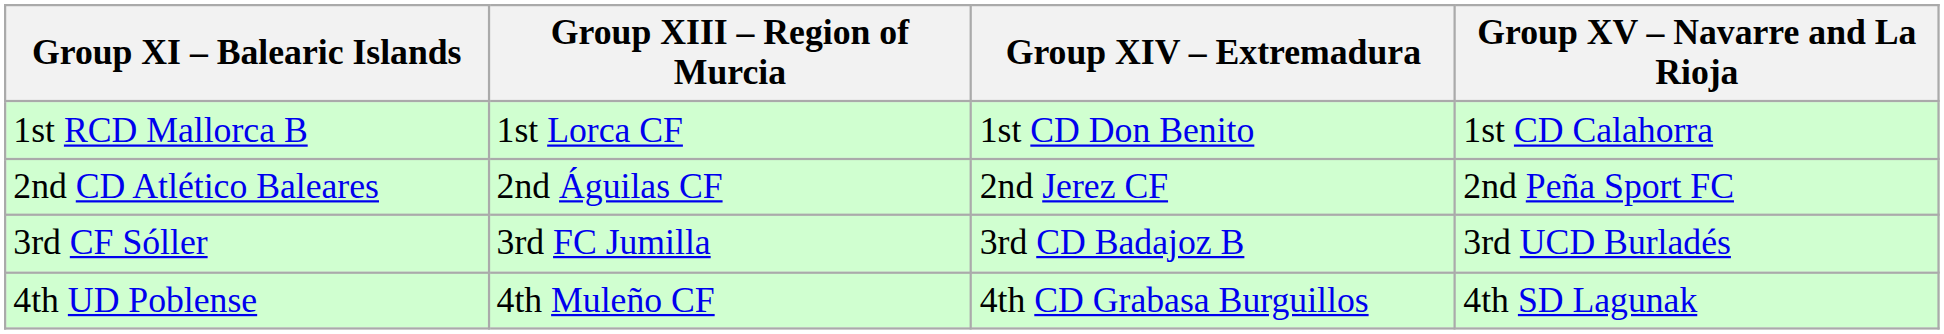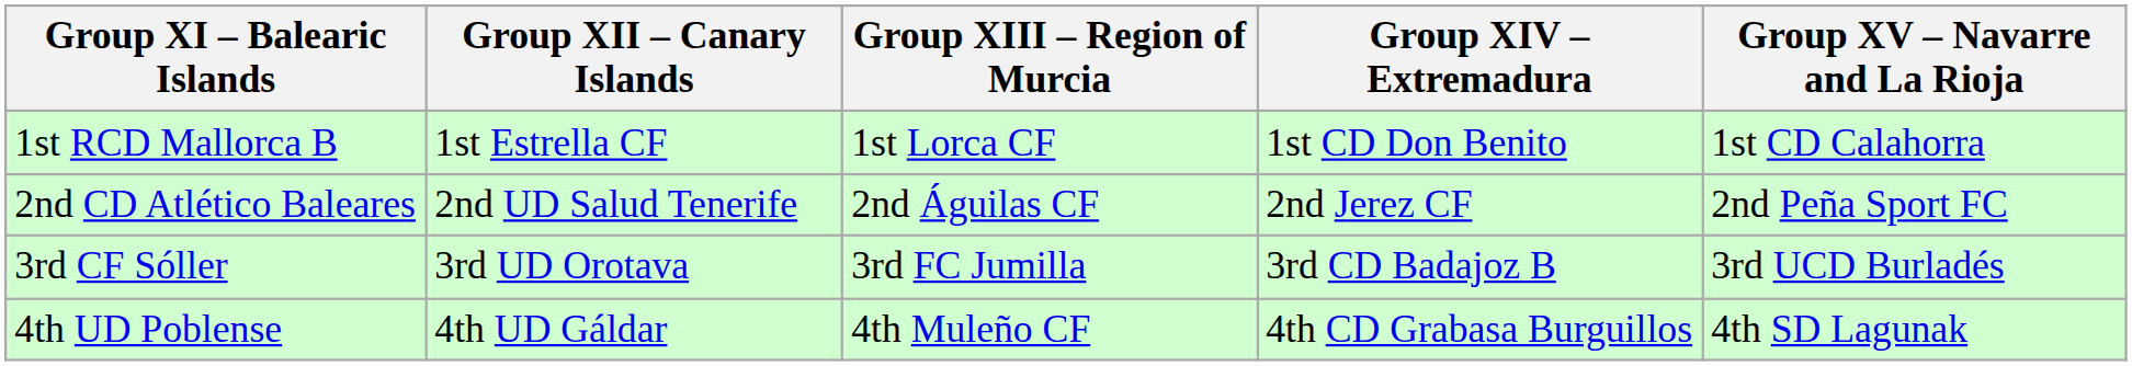 <table class="wikitable">
 <tr>
 <th width=210>Group XI – Balearic Islands </th>
+<th width=210>Group XII – Canary Islands </th>
 <th width=210>Group XIII – Region of Murcia </th>
 <th width=210>Group XIV – Extremadura </th>
 <th width=210>Group XV – Navarre and La Rioja </th>
 </tr>
 <tr style="background:#D0FFD0;">
 <td>1st <a href='#'>RCD Mallorca B</a></td>
+<td>1st <a href='#'>Estrella CF</a></td>
 <td>1st <a href='#'>Lorca CF</a></td>
 <td>1st <a href='#'>CD Don Benito</a></td>
 <td>1st <a href='#'>CD Calahorra</a></td>
 </tr>
 <tr style="background:#D0FFD0;">
 <td>2nd <a href='#'>CD Atlético Baleares</a></td>
+<td>2nd <a href='#'>UD Salud Tenerife</a></td>
 <td>2nd <a href='#'>Águilas CF</a></td>
 <td>2nd <a href='#'>Jerez CF</a></td>
 <td>2nd <a href='#'>Peña Sport FC</a></td>
 </tr>
 <tr style="background:#D0FFD0;">
 <td>3rd <a href='#'>CF Sóller</a></td>
+<td>3rd <a href='#'>UD Orotava</a></td>
 <td>3rd <a href='#'>FC Jumilla</a></td>
 <td>3rd <a href='#'>CD Badajoz B</a></td>
 <td>3rd <a href='#'>UCD Burladés</a></td>
 </tr>
 <tr style="background:#D0FFD0;">
 <td>4th <a href='#'>UD Poblense</a></td>
+<td>4th <a href='#'>UD Gáldar</a></td>
 <td>4th <a href='#'>Muleño CF</a></td>
 <td>4th <a href='#'>CD Grabasa Burguillos</a></td>
 <td>4th <a href='#'>SD Lagunak</a></td>
 </tr>
 </table>
